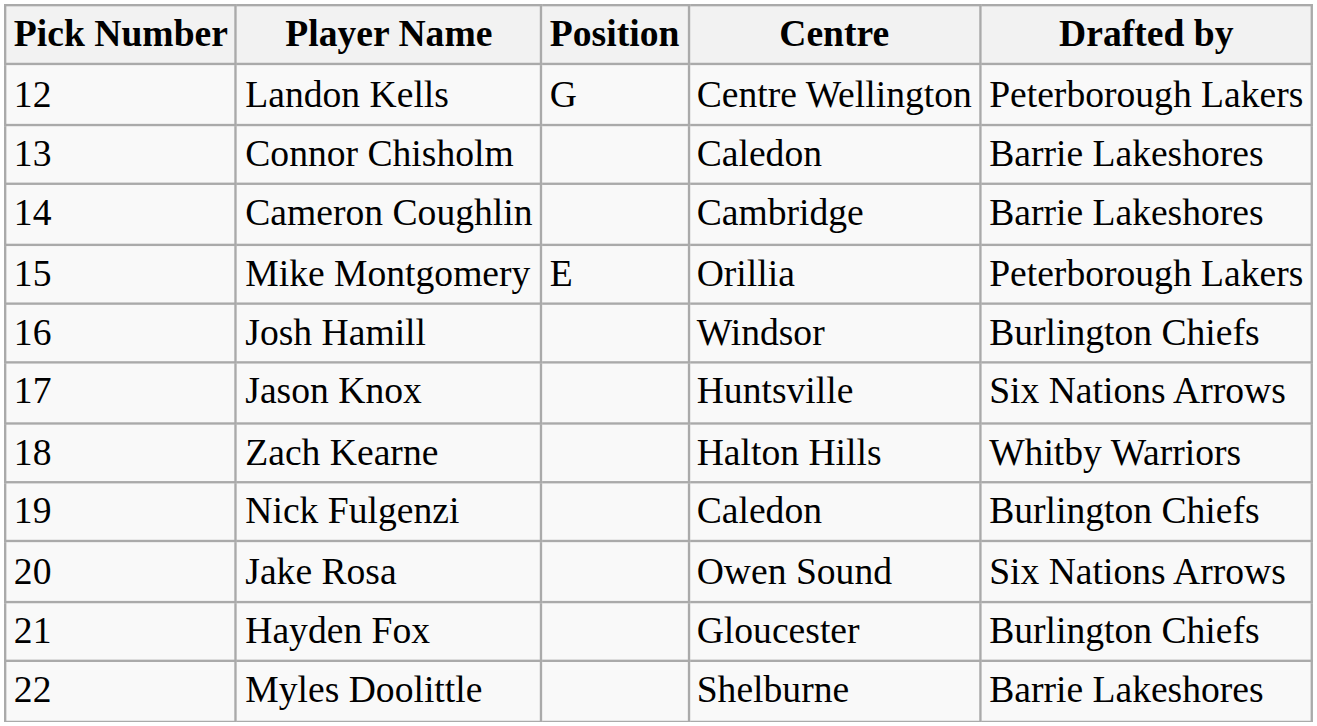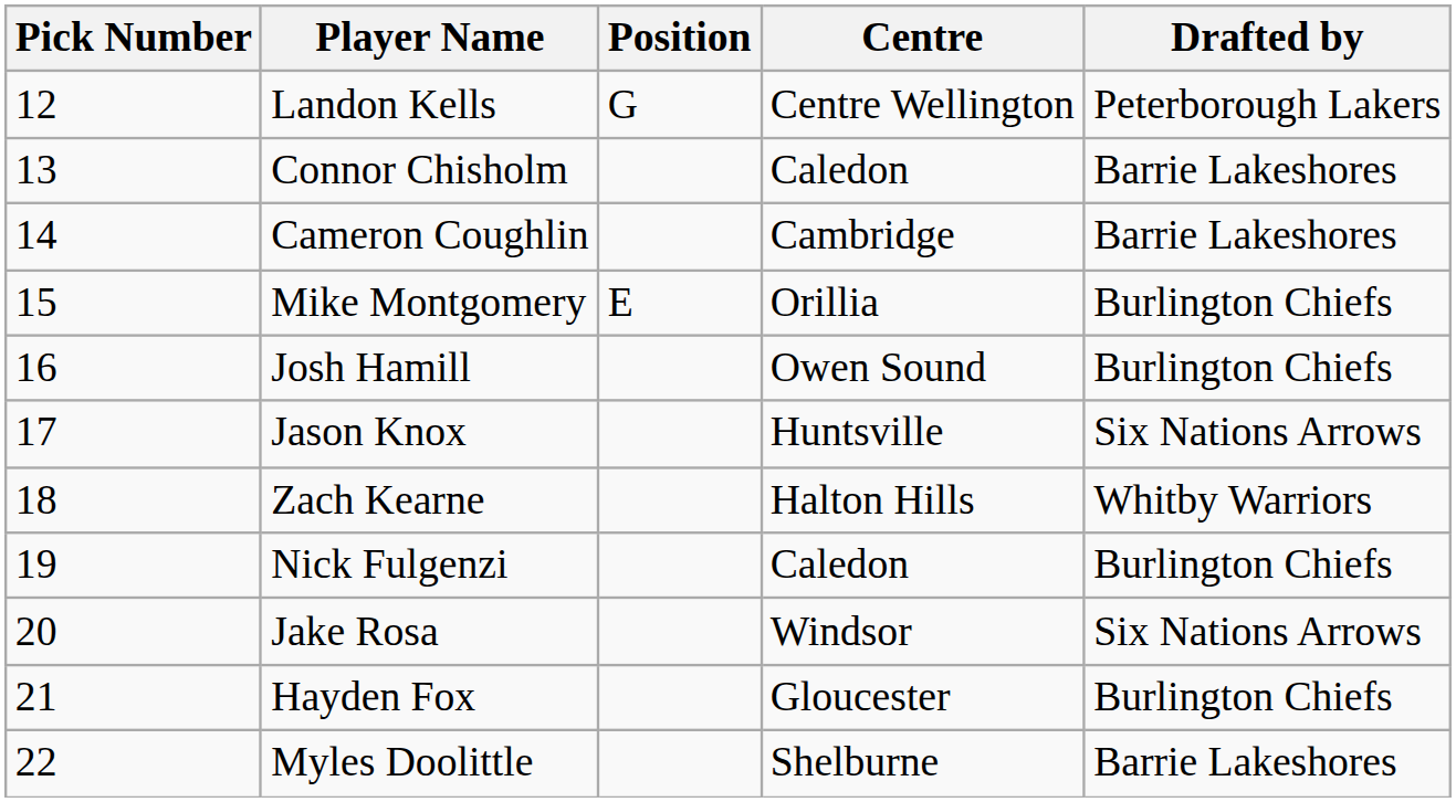 <table class="wikitable">
 <tr>
 <th>Pick Number</th>
 <th>Player Name</th>
 <th>Position</th>
 <th>Centre</th>
 <th>Drafted by</th>
 </tr>
 <tr>
 <td>12</td>
 <td>Landon Kells</td>
 <td>G</td>
 <td>Centre Wellington</td>
 <td>Peterborough Lakers</td>
 </tr>
 <tr>
 <td>13</td>
 <td>Connor Chisholm</td>
 <td></td>
 <td>Caledon</td>
 <td>Barrie Lakeshores</td>
 </tr>
 <tr>
 <td>14</td>
 <td>Cameron Coughlin</td>
 <td></td>
 <td>Cambridge</td>
 <td>Barrie Lakeshores</td>
 </tr>
 <tr>
 <td>15</td>
 <td>Mike Montgomery</td>
 <td>E</td>
 <td>Orillia</td>
-<td>Peterborough Lakers</td>
+<td>Burlington Chiefs</td>
 </tr>
 <tr>
 <td>16</td>
 <td>Josh Hamill</td>
 <td></td>
-<td>Windsor</td>
+<td>Owen Sound</td>
 <td>Burlington Chiefs</td>
 </tr>
 <tr>
 <td>17</td>
 <td>Jason Knox</td>
 <td></td>
 <td>Huntsville</td>
 <td>Six Nations Arrows</td>
 </tr>
 <tr>
 <td>18</td>
 <td>Zach Kearne</td>
 <td></td>
 <td>Halton Hills</td>
 <td>Whitby Warriors</td>
 </tr>
 <tr>
 <td>19</td>
 <td>Nick Fulgenzi</td>
 <td></td>
 <td>Caledon</td>
 <td>Burlington Chiefs</td>
 </tr>
 <tr>
 <td>20</td>
 <td>Jake Rosa</td>
 <td></td>
-<td>Owen Sound</td>
+<td>Windsor</td>
 <td>Six Nations Arrows</td>
 </tr>
 <tr>
 <td>21</td>
 <td>Hayden Fox</td>
 <td></td>
 <td>Gloucester</td>
 <td>Burlington Chiefs</td>
 </tr>
 <tr>
 <td>22</td>
 <td>Myles Doolittle</td>
 <td></td>
 <td>Shelburne</td>
 <td>Barrie Lakeshores</td>
 </tr>
 </table>
